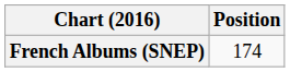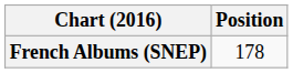 <table class="wikitable plainrowheaders"  style="text-align:center">
 <tr>
 <th>Chart (2016)</th>
 <th>Position</th>
 </tr>
 <tr>
 <th scope="row">French Albums (SNEP)</th>
-<td align="center">174</td>
+<td align="center">178</td>
 </tr>
 </table>
